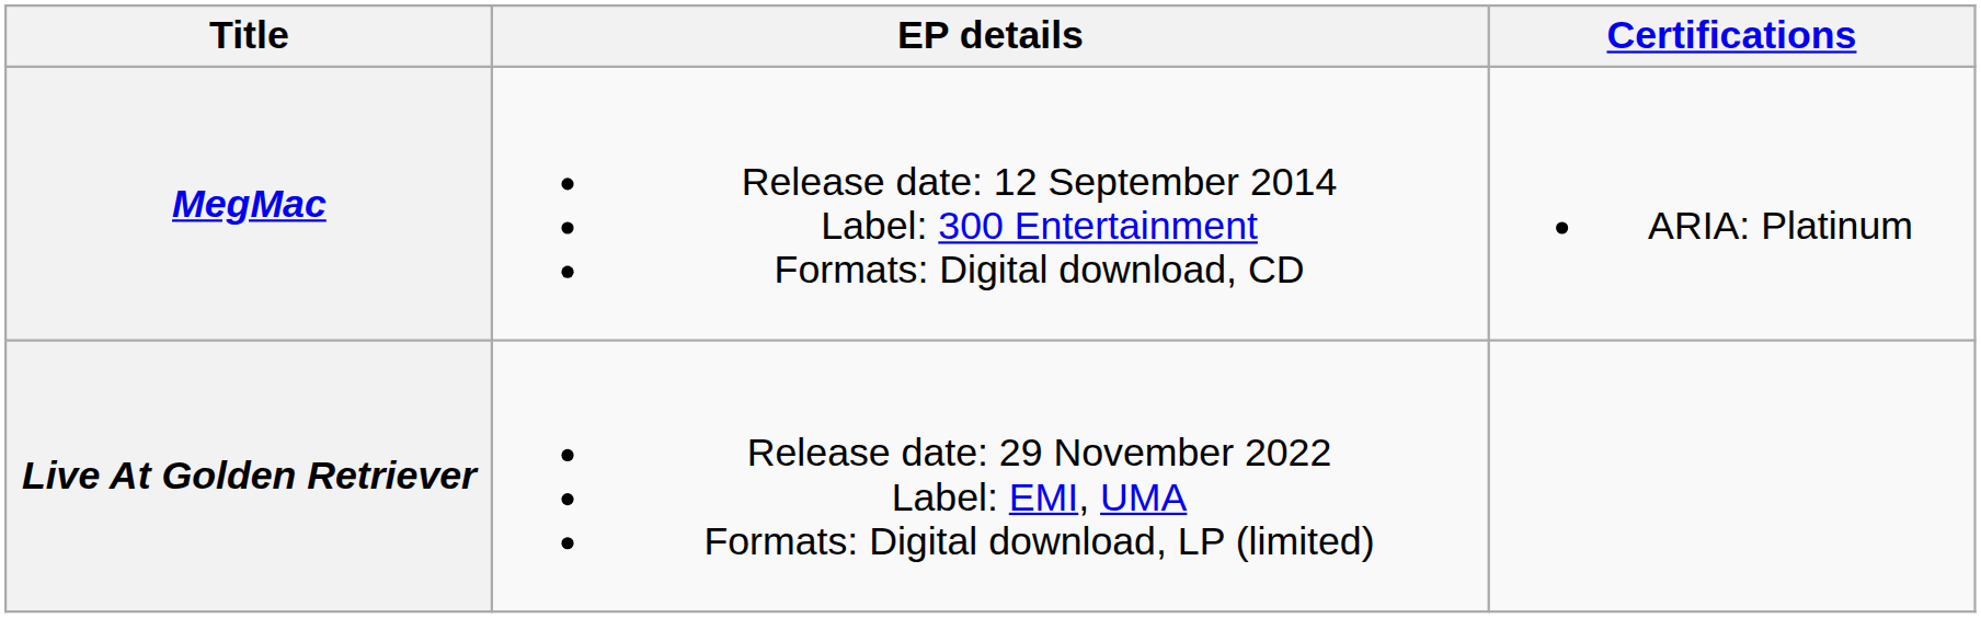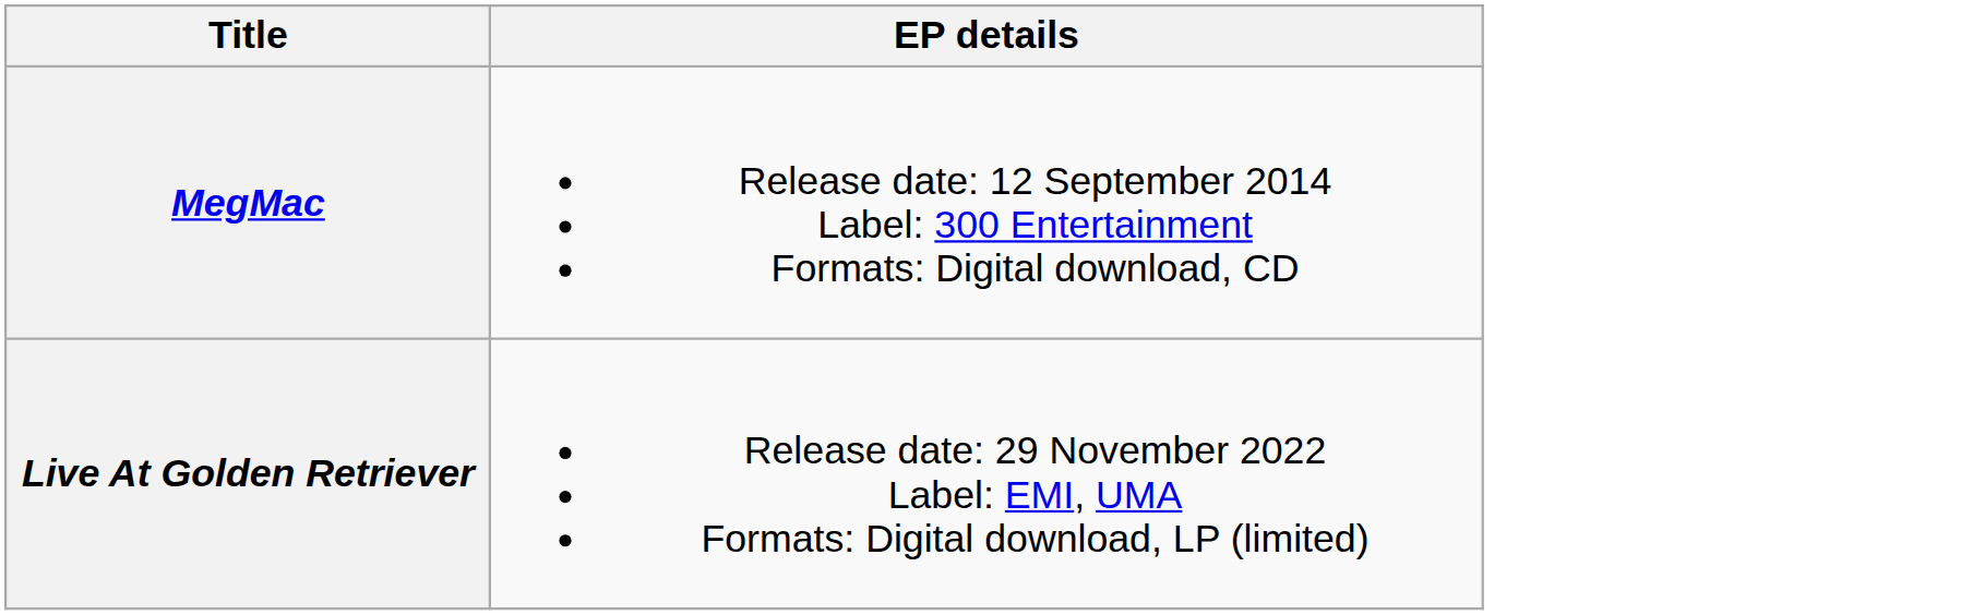 <table class="wikitable plainrowheaders" style="text-align:center;">
 <tr>
 <th scope="col" rowspan="1" style="width:12em;">Title</th>
 <th scope="col" rowspan="1" style="width:25em;">EP details</th>
-<th scope="col" rowspan="1" style="width:12em;"><a href='#'>Certifications</a></th>
 </tr>
 <tr>
 <th scope="row"><em><a href='#'>MegMac</a></em></th>
 <td><br><ul><li>Release date: 12 September 2014</li><li>Label: <a href='#'>300 Entertainment</a></li><li>Formats: Digital download, CD</li></ul></td>
-<td><br><ul><li>ARIA: Platinum</li></ul></td>
 </tr>
 <tr>
 <th scope="row"><em>Live At Golden Retriever</em></th>
 <td><br><ul><li>Release date: 29 November 2022</li><li>Label: <a href='#'>EMI</a>, <a href='#'>UMA</a></li><li>Formats: Digital download, LP (limited)</li></ul></td>
-<td></td>
 </tr>
 </table>
